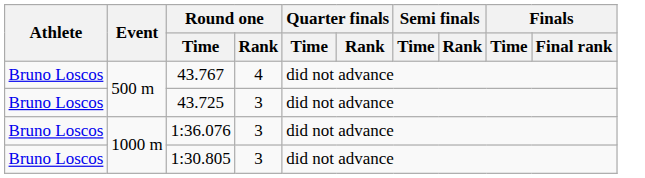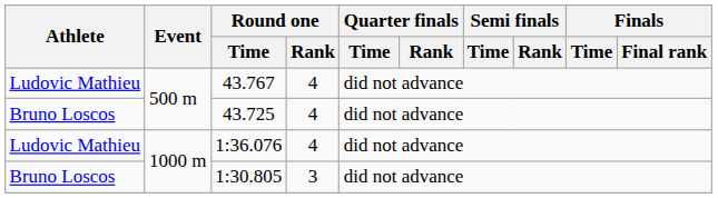 <table class="wikitable" style="font-size:90%">
 <tr>
 <th rowspan="2">Athlete</th>
 <th rowspan="2">Event</th>
 <th colspan="2">Round one</th>
 <th colspan="2">Quarter finals</th>
 <th colspan="2">Semi finals</th>
 <th colspan="2">Finals</th>
 </tr>
 <tr>
 <th>Time</th>
 <th>Rank</th>
 <th>Time</th>
 <th>Rank</th>
 <th>Time</th>
 <th>Rank</th>
 <th>Time</th>
 <th>Final rank</th>
 </tr>
 <tr>
-<td><a href='#'>Bruno Loscos</a></td>
+<td><a href='#'>Ludovic Mathieu</a></td>
 <td rowspan="2">500 m</td>
 <td align="center">43.767</td>
 <td align="center">4</td>
 <td colspan="6">did not advance</td>
 </tr>
 <tr>
 <td><a href='#'>Bruno Loscos</a></td>
 <td align="center">43.725</td>
-<td align="center">3</td>
+<td align="center">4</td>
 <td colspan="6">did not advance</td>
 </tr>
 <tr>
-<td><a href='#'>Bruno Loscos</a></td>
+<td><a href='#'>Ludovic Mathieu</a></td>
 <td rowspan="2">1000 m</td>
 <td align="center">1:36.076</td>
-<td align="center">3</td>
+<td align="center">4</td>
 <td colspan="6">did not advance</td>
 </tr>
 <tr>
 <td><a href='#'>Bruno Loscos</a></td>
 <td align="center">1:30.805</td>
 <td align="center">3</td>
 <td colspan="6">did not advance</td>
 </tr>
 </table>
